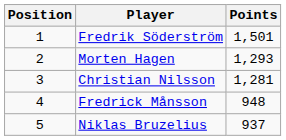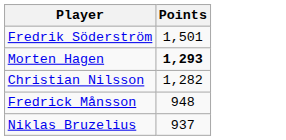 <table class=wikitable>
 <tr>
-<th>Position</th>
 <th>Player</th>
 <th>Points</th>
 </tr>
 <tr>
-<td align=center>1</td>
 <td> <a href='#'>Fredrik Söderström</a></td>
 <td align=center>1,501</td>
 </tr>
 <tr>
-<td align=center>2</td>
 <td> <a href='#'>Morten Hagen</a></td>
-<td align=center>1,293</td>
+<td align=center><strong>1,293</strong></td>
 </tr>
 <tr>
-<td align=center>3</td>
 <td> <a href='#'>Christian Nilsson</a></td>
-<td align=center>1,281</td>
+<td align=center>1,282</td>
 </tr>
 <tr>
-<td align=center>4</td>
 <td> <a href='#'>Fredrick Månsson</a></td>
 <td align=center>948</td>
 </tr>
 <tr>
-<td align=center>5</td>
 <td> <a href='#'>Niklas Bruzelius</a></td>
 <td align=center>937</td>
 </tr>
 </table>
